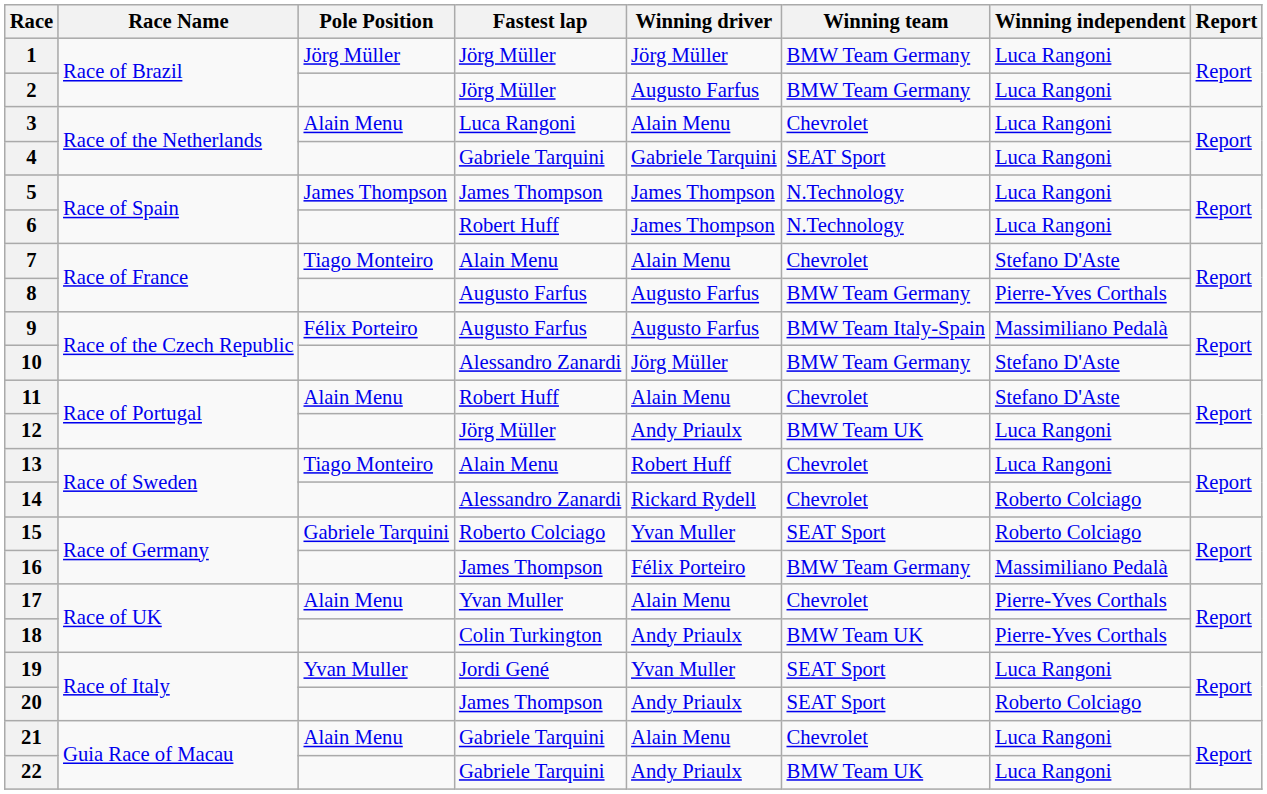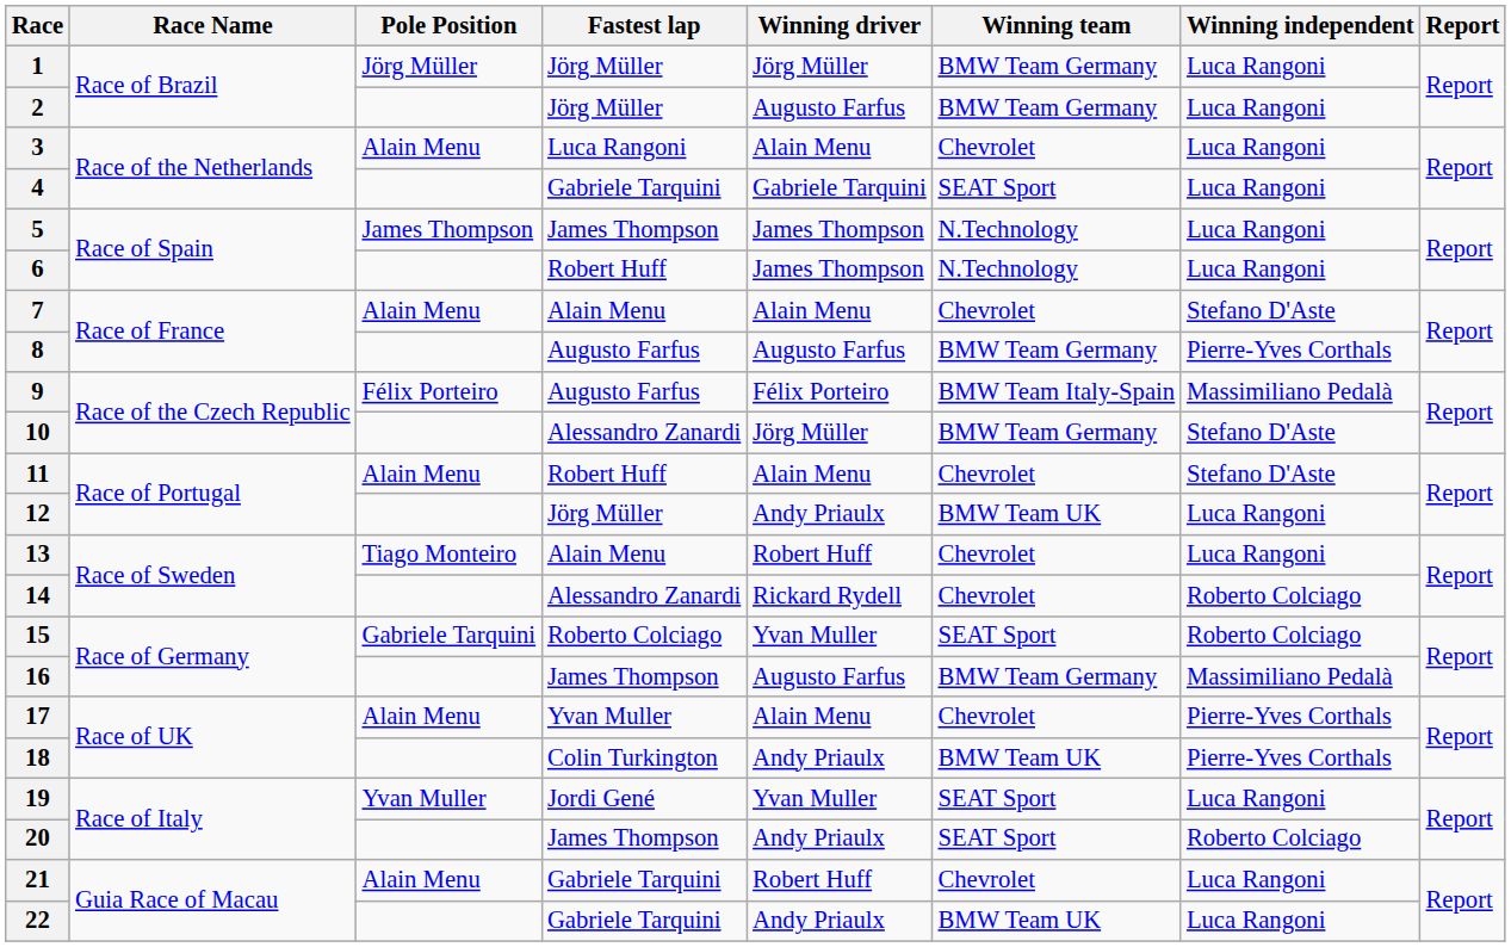 <table class="wikitable" style="font-size: 85%;">
 <tr>
 <th>Race</th>
 <th nowrap>Race Name</th>
 <th nowrap>Pole Position</th>
 <th nowrap>Fastest lap</th>
 <th nowrap>Winning driver</th>
 <th nowrap>Winning team</th>
 <th nowrap>Winning independent</th>
 <th>Report</th>
 </tr>
 <tr>
 <th>1</th>
 <td rowspan=2> <a href='#'>Race of Brazil</a></td>
 <td> <a href='#'>Jörg Müller</a></td>
 <td> <a href='#'>Jörg Müller</a></td>
 <td> <a href='#'>Jörg Müller</a></td>
 <td nowrap> <a href='#'>BMW Team Germany</a></td>
 <td> <a href='#'>Luca Rangoni</a></td>
 <td rowspan=2><a href='#'>Report</a></td>
 </tr>
 <tr>
 <th>2</th>
 <td></td>
 <td> <a href='#'>Jörg Müller</a></td>
 <td> <a href='#'>Augusto Farfus</a></td>
 <td nowrap> <a href='#'>BMW Team Germany</a></td>
 <td> <a href='#'>Luca Rangoni</a></td>
 </tr>
 <tr>
 <th>3</th>
 <td rowspan=2> <a href='#'>Race of the Netherlands</a></td>
 <td> <a href='#'>Alain Menu</a></td>
 <td> <a href='#'>Luca Rangoni</a></td>
 <td> <a href='#'>Alain Menu</a></td>
 <td> <a href='#'>Chevrolet</a></td>
 <td> <a href='#'>Luca Rangoni</a></td>
 <td rowspan=2><a href='#'>Report</a></td>
 </tr>
 <tr>
 <th>4</th>
 <td></td>
 <td> <a href='#'>Gabriele Tarquini</a></td>
 <td> <a href='#'>Gabriele Tarquini</a></td>
 <td> <a href='#'>SEAT Sport</a></td>
 <td> <a href='#'>Luca Rangoni</a></td>
 </tr>
 <tr>
 <th>5</th>
 <td rowspan=2> <a href='#'>Race of Spain</a></td>
 <td nowrap> <a href='#'>James Thompson</a></td>
 <td nowrap> <a href='#'>James Thompson</a></td>
 <td nowrap> <a href='#'>James Thompson</a></td>
 <td nowrap> <a href='#'>N.Technology</a></td>
 <td nowrap> <a href='#'>Luca Rangoni</a></td>
 <td rowspan=2><a href='#'>Report</a></td>
 </tr>
 <tr>
 <th>6</th>
 <td></td>
 <td> <a href='#'>Robert Huff</a></td>
 <td> <a href='#'>James Thompson</a></td>
 <td> <a href='#'>N.Technology</a></td>
 <td> <a href='#'>Luca Rangoni</a></td>
 </tr>
 <tr>
 <th>7</th>
 <td rowspan=2> <a href='#'>Race of France</a></td>
-<td> <a href='#'>Tiago Monteiro</a></td>
+<td> <a href='#'>Alain Menu</a></td>
 <td> <a href='#'>Alain Menu</a></td>
 <td> <a href='#'>Alain Menu</a></td>
 <td> <a href='#'>Chevrolet</a></td>
 <td> <a href='#'>Stefano D'Aste</a></td>
 <td rowspan=2><a href='#'>Report</a></td>
 </tr>
 <tr>
 <th>8</th>
 <td></td>
 <td> <a href='#'>Augusto Farfus</a></td>
 <td> <a href='#'>Augusto Farfus</a></td>
 <td> <a href='#'>BMW Team Germany</a></td>
 <td> <a href='#'>Pierre-Yves Corthals</a></td>
 </tr>
 <tr>
 <th>9</th>
 <td rowspan=2 nowrap> <a href='#'>Race of the Czech Republic</a></td>
 <td> <a href='#'>Félix Porteiro</a></td>
 <td> <a href='#'>Augusto Farfus</a></td>
-<td> <a href='#'>Augusto Farfus</a></td>
+<td> <a href='#'>Félix Porteiro</a></td>
 <td nowrap> <a href='#'>BMW Team Italy-Spain</a></td>
 <td nowrap> <a href='#'>Massimiliano Pedalà</a></td>
 <td rowspan=2><a href='#'>Report</a></td>
 </tr>
 <tr>
 <th>10</th>
 <td></td>
 <td nowrap> <a href='#'>Alessandro Zanardi</a></td>
 <td> <a href='#'>Jörg Müller</a></td>
 <td> <a href='#'>BMW Team Germany</a></td>
 <td> <a href='#'>Stefano D'Aste</a></td>
 </tr>
 <tr>
 <th>11</th>
 <td rowspan=2> <a href='#'>Race of Portugal</a></td>
 <td> <a href='#'>Alain Menu</a></td>
 <td> <a href='#'>Robert Huff</a></td>
 <td> <a href='#'>Alain Menu</a></td>
 <td> <a href='#'>Chevrolet</a></td>
 <td> <a href='#'>Stefano D'Aste</a></td>
 <td rowspan=2><a href='#'>Report</a></td>
 </tr>
 <tr>
 <th>12</th>
 <td></td>
 <td> <a href='#'>Jörg Müller</a></td>
 <td> <a href='#'>Andy Priaulx</a></td>
 <td> <a href='#'>BMW Team UK</a></td>
 <td> <a href='#'>Luca Rangoni</a></td>
 </tr>
 <tr>
 <th>13</th>
 <td rowspan=2> <a href='#'>Race of Sweden</a></td>
 <td> <a href='#'>Tiago Monteiro</a></td>
 <td> <a href='#'>Alain Menu</a></td>
 <td> <a href='#'>Robert Huff</a></td>
 <td> <a href='#'>Chevrolet</a></td>
 <td> <a href='#'>Luca Rangoni</a></td>
 <td rowspan=2><a href='#'>Report</a></td>
 </tr>
 <tr>
 <th>14</th>
 <td></td>
 <td> <a href='#'>Alessandro Zanardi</a></td>
 <td> <a href='#'>Rickard Rydell</a></td>
 <td> <a href='#'>Chevrolet</a></td>
 <td> <a href='#'>Roberto Colciago</a></td>
 </tr>
 <tr>
 <th>15</th>
 <td rowspan=2> <a href='#'>Race of Germany</a></td>
 <td> <a href='#'>Gabriele Tarquini</a></td>
 <td> <a href='#'>Roberto Colciago</a></td>
 <td> <a href='#'>Yvan Muller</a></td>
 <td> <a href='#'>SEAT Sport</a></td>
 <td> <a href='#'>Roberto Colciago</a></td>
 <td rowspan=2><a href='#'>Report</a></td>
 </tr>
 <tr>
 <th>16</th>
 <td></td>
 <td> <a href='#'>James Thompson</a></td>
-<td> <a href='#'>Félix Porteiro</a></td>
+<td> <a href='#'>Augusto Farfus</a></td>
 <td> <a href='#'>BMW Team Germany</a></td>
 <td> <a href='#'>Massimiliano Pedalà</a></td>
 </tr>
 <tr>
 <th>17</th>
 <td rowspan=2> <a href='#'>Race of UK</a></td>
 <td> <a href='#'>Alain Menu</a></td>
 <td> <a href='#'>Yvan Muller</a></td>
 <td> <a href='#'>Alain Menu</a></td>
 <td> <a href='#'>Chevrolet</a></td>
 <td> <a href='#'>Pierre-Yves Corthals</a></td>
 <td rowspan=2><a href='#'>Report</a></td>
 </tr>
 <tr>
 <th>18</th>
 <td></td>
 <td> <a href='#'>Colin Turkington</a></td>
 <td> <a href='#'>Andy Priaulx</a></td>
 <td> <a href='#'>BMW Team UK</a></td>
 <td> <a href='#'>Pierre-Yves Corthals</a></td>
 </tr>
 <tr>
 <th>19</th>
 <td rowspan=2> <a href='#'>Race of Italy</a></td>
 <td> <a href='#'>Yvan Muller</a></td>
 <td> <a href='#'>Jordi Gené</a></td>
 <td> <a href='#'>Yvan Muller</a></td>
 <td> <a href='#'>SEAT Sport</a></td>
 <td> <a href='#'>Luca Rangoni</a></td>
 <td rowspan=2><a href='#'>Report</a></td>
 </tr>
 <tr>
 <th>20</th>
 <td></td>
 <td> <a href='#'>James Thompson</a></td>
 <td> <a href='#'>Andy Priaulx</a></td>
 <td> <a href='#'>SEAT Sport</a></td>
 <td> <a href='#'>Roberto Colciago</a></td>
 </tr>
 <tr>
 <th>21</th>
 <td rowspan=2> <a href='#'>Guia Race of Macau</a></td>
 <td> <a href='#'>Alain Menu</a></td>
 <td> <a href='#'>Gabriele Tarquini</a></td>
-<td> <a href='#'>Alain Menu</a></td>
+<td> <a href='#'>Robert Huff</a></td>
 <td> <a href='#'>Chevrolet</a></td>
 <td> <a href='#'>Luca Rangoni</a></td>
 <td rowspan=2><a href='#'>Report</a></td>
 </tr>
 <tr>
 <th>22</th>
 <td></td>
 <td> <a href='#'>Gabriele Tarquini</a></td>
 <td> <a href='#'>Andy Priaulx</a></td>
 <td> <a href='#'>BMW Team UK</a></td>
 <td> <a href='#'>Luca Rangoni</a></td>
 </tr>
 </table>
